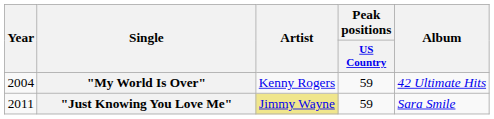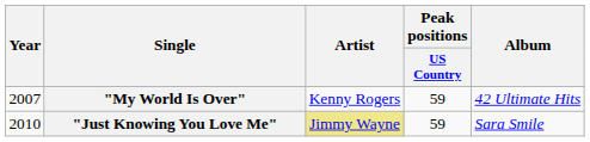 <table class="wikitable plainrowheaders" style="text-align:center;">
 <tr>
 <th rowspan="2">Year</th>
 <th rowspan="2" style="width:16em;">Single</th>
 <th rowspan="2">Artist</th>
 <th colspan="1">Peak positions</th>
 <th rowspan="2">Album</th>
 </tr>
 <tr style="font-size:smaller;">
 <th width="60"><a href='#'>US Country</a></th>
 </tr>
 <tr>
-<td>2004</td>
+<td>2007</td>
 <th scope="row">"My World Is Over"</th>
 <td><a href='#'>Kenny Rogers</a></td>
 <td>59</td>
 <td align="left"><em><a href='#'>42 Ultimate Hits</a></em></td>
 </tr>
 <tr>
-<td>2011</td>
+<td>2010</td>
 <th scope="row">"Just Knowing You Love Me"</th>
 <td style="background: khaki;"><a href='#'>Jimmy Wayne</a></td>
 <td>59</td>
 <td align="left"><em><a href='#'>Sara Smile</a></em></td>
 </tr>
 </table>
